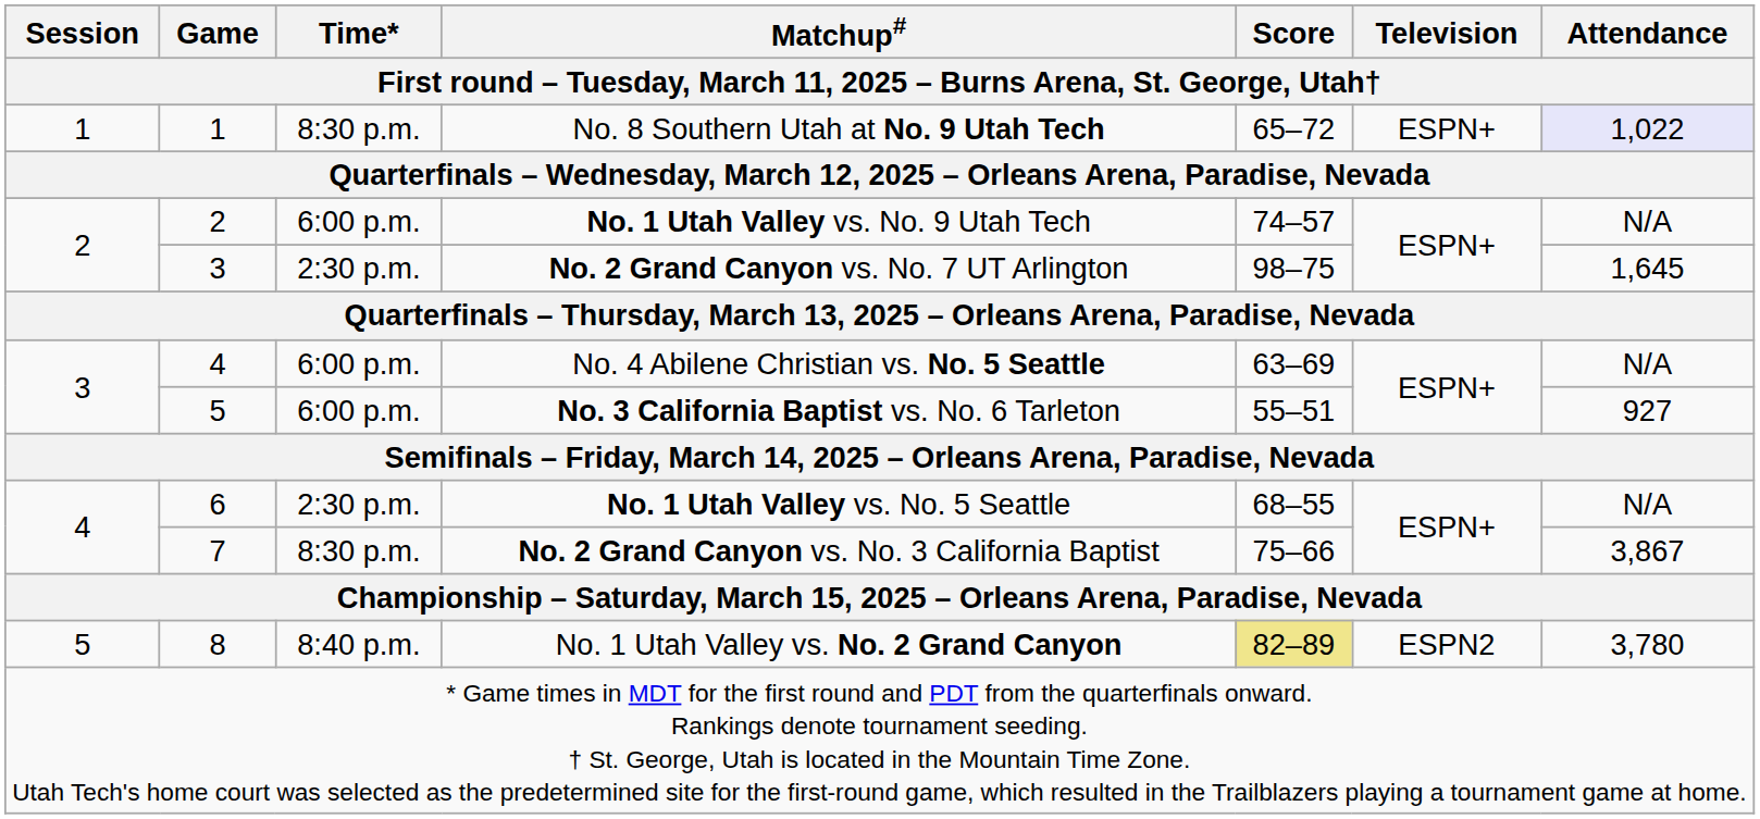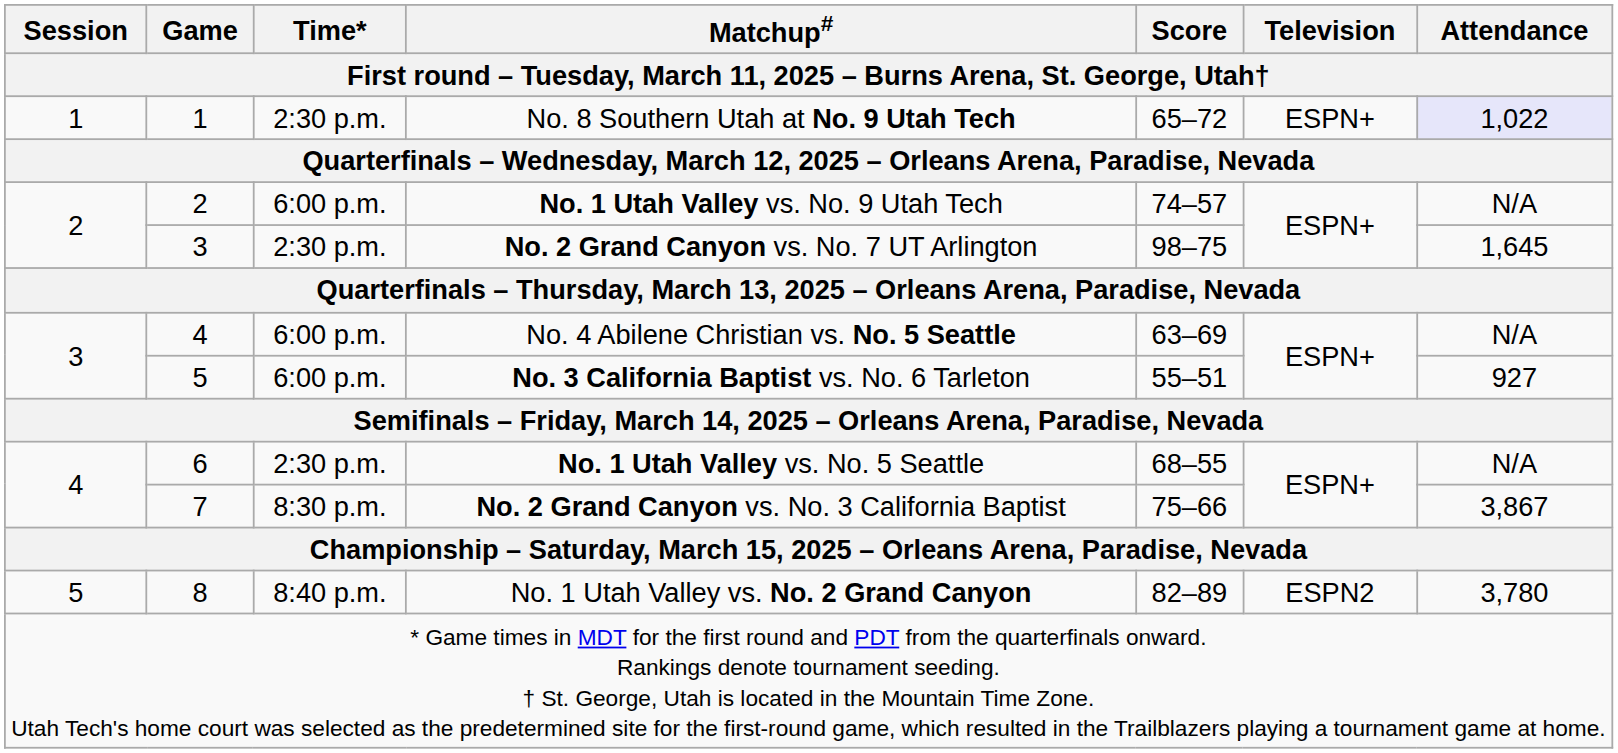 <table class="wikitable" style="font-size: 95%;text-align:center">
 <tr>
 <th>Session</th>
 <th>Game</th>
 <th>Time*</th>
 <th>Matchup<sup>#</sup></th>
 <th>Score</th>
 <th>Television</th>
 <th>Attendance</th>
 </tr>
 <tr>
 <th colspan="7">First round – Tuesday, March 11, 2025 – Burns Arena, St. George, Utah†</th>
 </tr>
 <tr>
 <td>1</td>
 <td>1</td>
-<td>8:30 p.m.</td>
+<td>2:30 p.m.</td>
 <td>No. 8 Southern Utah at <strong>No. 9 Utah Tech</strong></td>
 <td>65–72</td>
 <td>ESPN+</td>
 <td style="background: lavender;">1,022</td>
 </tr>
 <tr>
 <th colspan="7">Quarterfinals – Wednesday, March 12, 2025 – Orleans Arena, Paradise, Nevada</th>
 </tr>
 <tr>
 <td rowspan="2">2</td>
 <td>2</td>
 <td>6:00 p.m.</td>
 <td><strong>No. 1 Utah Valley</strong> vs. No. 9 Utah Tech</td>
 <td>74–57</td>
 <td rowspan="2">ESPN+</td>
 <td>N/A</td>
 </tr>
 <tr>
 <td>3</td>
 <td>2:30 p.m.</td>
 <td><strong>No. 2 Grand Canyon</strong> vs. No. 7 UT Arlington</td>
 <td>98–75</td>
 <td>1,645</td>
 </tr>
 <tr>
 <th colspan="7">Quarterfinals – Thursday, March 13, 2025 – Orleans Arena, Paradise, Nevada</th>
 </tr>
 <tr>
 <td rowspan="2">3</td>
 <td>4</td>
 <td>6:00 p.m.</td>
 <td>No. 4 Abilene Christian vs. <strong>No. 5 Seattle</strong></td>
 <td>63–69</td>
 <td rowspan="2">ESPN+</td>
 <td>N/A</td>
 </tr>
 <tr>
 <td>5</td>
 <td>6:00 p.m.</td>
 <td><strong>No. 3 California Baptist</strong> vs. No. 6 Tarleton</td>
 <td>55–51</td>
 <td>927</td>
 </tr>
 <tr>
 <th colspan="7">Semifinals – Friday, March 14, 2025 – Orleans Arena, Paradise, Nevada</th>
 </tr>
 <tr>
 <td rowspan="2">4</td>
 <td>6</td>
 <td>2:30 p.m.</td>
 <td><strong>No. 1 Utah Valley</strong> vs. No. 5 Seattle</td>
 <td>68–55</td>
 <td rowspan="2">ESPN+</td>
 <td>N/A</td>
 </tr>
 <tr>
 <td>7</td>
 <td>8:30 p.m.</td>
 <td><strong>No. 2 Grand Canyon</strong> vs. No. 3 California Baptist</td>
 <td>75–66</td>
 <td>3,867</td>
 </tr>
 <tr>
 <th colspan="7">Championship – Saturday, March 15, 2025 – Orleans Arena, Paradise, Nevada</th>
 </tr>
 <tr>
 <td>5</td>
 <td>8</td>
 <td>8:40 p.m.</td>
 <td>No. 1 Utah Valley vs. <strong>No. 2 Grand Canyon</strong></td>
-<td style="background: khaki;">82–89</td>
+<td>82–89</td>
 <td>ESPN2</td>
 <td>3,780</td>
 </tr>
 <tr>
 <td colspan="7"><small>* Game times in <a href='#'>MDT</a> for the first round and <a href='#'>PDT</a> from the quarterfinals onward.<br>Rankings denote tournament seeding.<br>† St. George, Utah is located in the Mountain Time Zone.<br>Utah Tech's home court was selected as the predetermined site for the first-round game, which resulted in the Trailblazers playing a tournament game at home.</small></td>
 </tr>
 </table>
